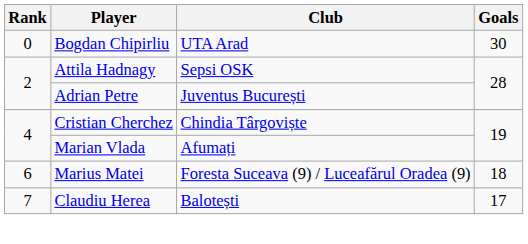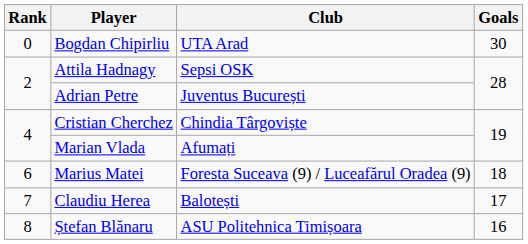 <table class="wikitable">
 <tr>
 <th>Rank</th>
 <th>Player</th>
 <th>Club</th>
 <th>Goals</th>
 </tr>
 <tr>
 <td rowspan=1 align=center>0</td>
 <td> <a href='#'>Bogdan Chipirliu</a></td>
 <td><a href='#'>UTA Arad</a></td>
 <td rowspan=1 align=center>30</td>
 </tr>
 <tr>
 <td rowspan=2 align=center>2</td>
 <td> <a href='#'>Attila Hadnagy</a></td>
 <td><a href='#'>Sepsi OSK</a></td>
 <td rowspan=2 align=center>28</td>
 </tr>
 <tr>
 <td> <a href='#'>Adrian Petre</a></td>
 <td><a href='#'>Juventus București</a></td>
 </tr>
 <tr>
 <td rowspan=2 align=center>4</td>
 <td> <a href='#'>Cristian Cherchez</a></td>
 <td><a href='#'>Chindia Târgoviște</a></td>
 <td rowspan=2 align=center>19</td>
 </tr>
 <tr>
 <td> <a href='#'>Marian Vlada</a></td>
 <td><a href='#'>Afumați</a></td>
 </tr>
 <tr>
 <td rowspan=1 align=center>6</td>
 <td> <a href='#'>Marius Matei</a></td>
 <td><a href='#'>Foresta Suceava</a> (9) / <a href='#'>Luceafărul Oradea</a> (9)</td>
 <td rowspan=1 align=center>18</td>
 </tr>
 <tr>
 <td rowspan=1 align=center>7</td>
 <td> <a href='#'>Claudiu Herea</a></td>
 <td><a href='#'>Balotești</a></td>
 <td rowspan=1 align=center>17</td>
 </tr>
+<tr>
+<td rowspan=1 align=center>8</td>
+<td> <a href='#'>Ștefan Blănaru</a></td>
+<td><a href='#'>ASU Politehnica Timișoara</a></td>
+<td rowspan=1 align=center>16</td>
+</tr>
 </table>
